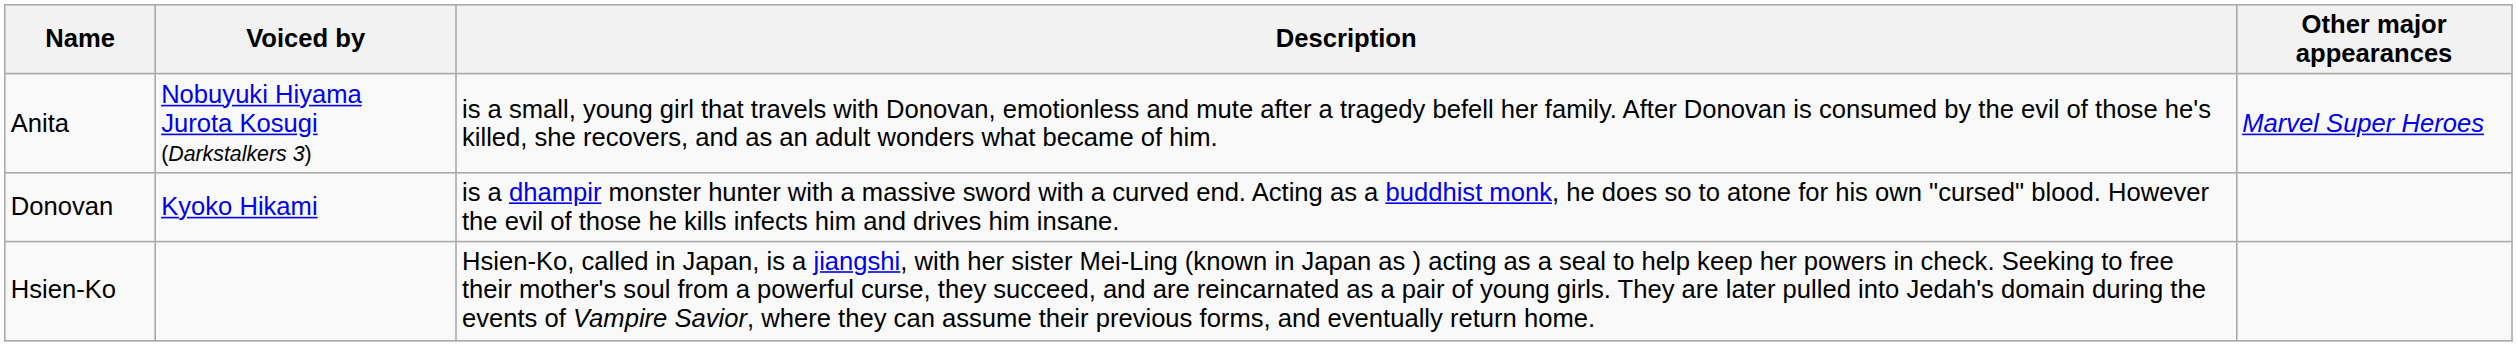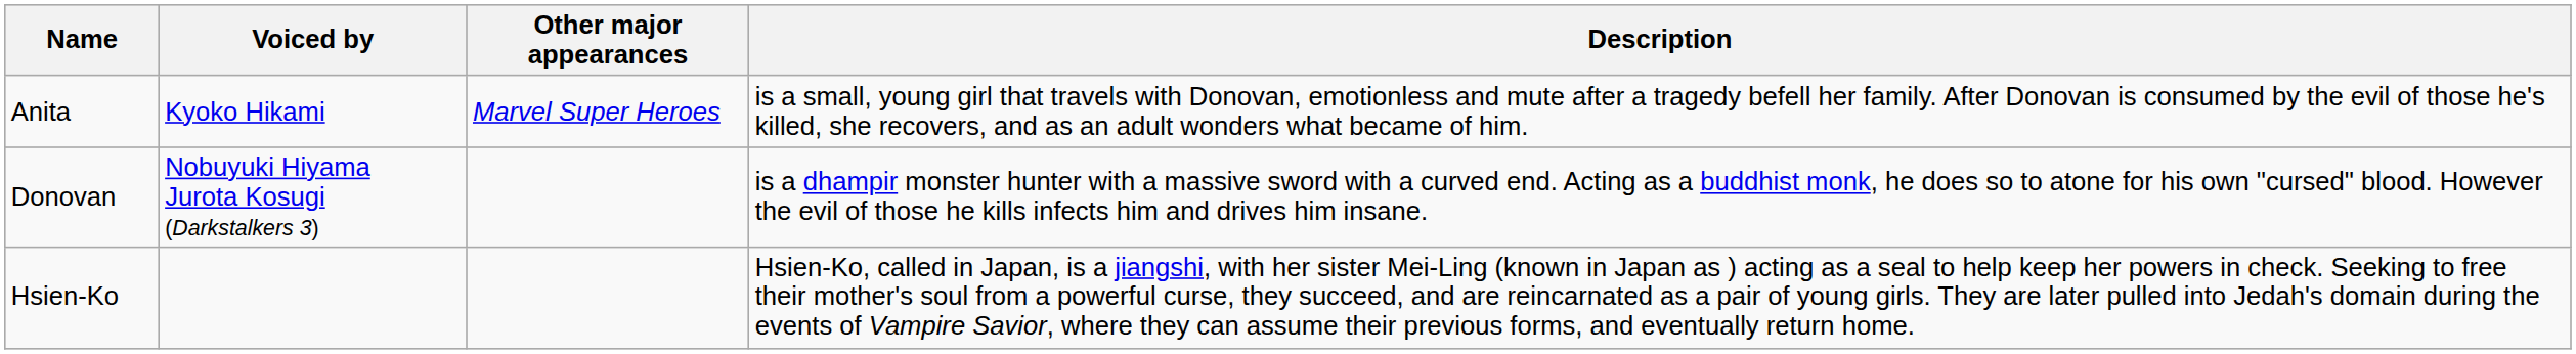 <table class="wikitable sortable">
 <tr>
 <th scope="col" width="6%">Name</th>
 <th scope="col" width="12%">Voiced by</th>
+<th scope="col" width="11%">Other major appearances</th>
 <th>Description</th>
-<th scope="col" width="11%">Other major appearances</th>
 </tr>
 <tr id=Anita>
 <td>Anita</td>
-<td><a href='#'>Nobuyuki Hiyama</a><br><a href='#'>Jurota Kosugi</a> <small>(<em>Darkstalkers 3</em>)</small></td>
+<td><a href='#'>Kyoko Hikami</a></td>
+<td><em><a href='#'>Marvel Super Heroes</a></em></td>
 <td> is a small, young girl that travels with Donovan, emotionless and mute after a tragedy befell her family. After Donovan is consumed by the evil of those he's killed, she recovers, and as an adult wonders what became of him.</td>
-<td><em><a href='#'>Marvel Super Heroes</a></em></td>
 </tr>
 <tr id="Donovan">
 <td>Donovan</td>
-<td><a href='#'>Kyoko Hikami</a></td>
+<td><a href='#'>Nobuyuki Hiyama</a><br><a href='#'>Jurota Kosugi</a> <small>(<em>Darkstalkers 3</em>)</small></td>
+<td></td>
 <td> is a <a href='#'>dhampir</a> monster hunter with a massive sword with a curved end. Acting as a <a href='#'>buddhist monk</a>, he does so to atone for his own "cursed" blood. However the evil of those he kills infects him and drives him insane.</td>
-<td></td>
 </tr>
 <tr id="Hsien-Ko">
 <td>Hsien-Ko</td>
 <td></td>
+<td></td>
 <td>Hsien-Ko, called  in Japan, is a <a href='#'>jiangshi</a>, with her sister Mei-Ling (known in Japan as ) acting as a seal to help keep her powers in check. Seeking to free their mother's soul from a powerful curse, they succeed, and are reincarnated as a pair of young girls. They are later pulled into Jedah's domain during the events of <em>Vampire Savior</em>, where they can assume their previous forms, and eventually return home.</td>
-<td></td>
 </tr>
 </table>
